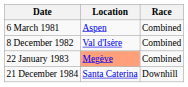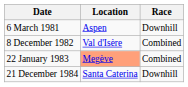 <table class=wikitable style="font-size:95%;">
 <tr bgcolor="#efefef">
 <th><strong>Date</strong></th>
 <th><strong>Location</strong></th>
 <th><strong>Race</strong></th>
 </tr>
 <tr>
 <td>6 March 1981</td>
 <td> <a href='#'>Aspen</a></td>
-<td>Combined</td>
+<td>Downhill</td>
 </tr>
 <tr>
 <td>8 December 1982</td>
 <td> <a href='#'>Val d'Isère</a></td>
 <td>Combined</td>
 </tr>
 <tr>
 <td>22 January 1983</td>
 <td style="background: lightsalmon;"> <a href='#'>Megève</a></td>
 <td>Combined</td>
 </tr>
 <tr>
 <td>21 December 1984</td>
 <td> <a href='#'>Santa Caterina</a></td>
 <td>Downhill</td>
 </tr>
 </table>
